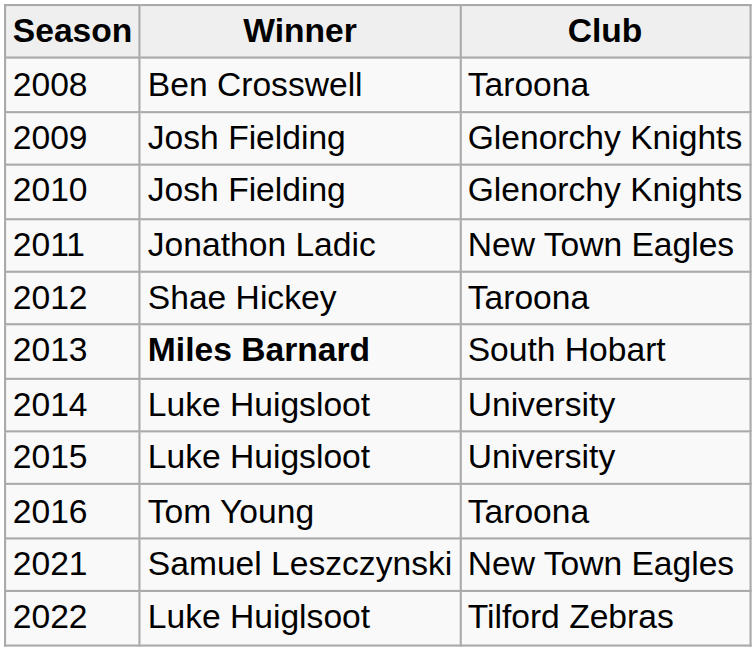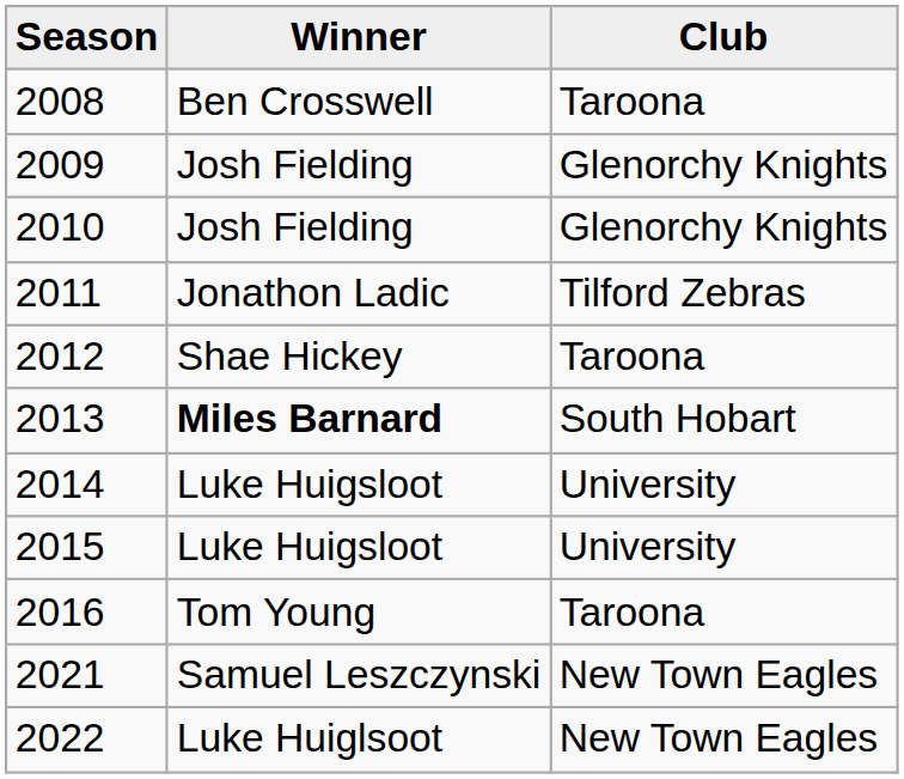 <table class="wikitable">
 <tr>
 <th style="background:#efefef;"><strong>Season</strong></th>
 <th style="background:#efefef;"><strong>Winner</strong></th>
 <th style="background:#efefef;"><strong>Club</strong></th>
 </tr>
 <tr>
 <td>2008</td>
 <td>Ben Crosswell</td>
 <td>Taroona</td>
 </tr>
 <tr>
 <td>2009</td>
 <td>Josh Fielding</td>
 <td>Glenorchy Knights</td>
 </tr>
 <tr>
 <td>2010</td>
 <td>Josh Fielding</td>
 <td>Glenorchy Knights</td>
 </tr>
 <tr>
 <td>2011</td>
 <td>Jonathon Ladic</td>
-<td>New Town Eagles</td>
+<td>Tilford Zebras</td>
 </tr>
 <tr>
 <td>2012</td>
 <td>Shae Hickey</td>
 <td>Taroona</td>
 </tr>
 <tr>
 <td>2013</td>
 <td><strong>Miles Barnard</strong></td>
 <td>South Hobart</td>
 </tr>
 <tr>
 <td>2014</td>
 <td>Luke Huigsloot</td>
 <td>University</td>
 </tr>
 <tr>
 <td>2015</td>
 <td>Luke Huigsloot</td>
 <td>University</td>
 </tr>
 <tr>
 <td>2016</td>
 <td>Tom Young</td>
 <td>Taroona</td>
 </tr>
 <tr>
 <td>2021</td>
 <td>Samuel Leszczynski</td>
 <td>New Town Eagles</td>
 </tr>
 <tr>
 <td>2022</td>
 <td>Luke Huiglsoot</td>
-<td>Tilford Zebras</td>
+<td>New Town Eagles</td>
 </tr>
 </table>
